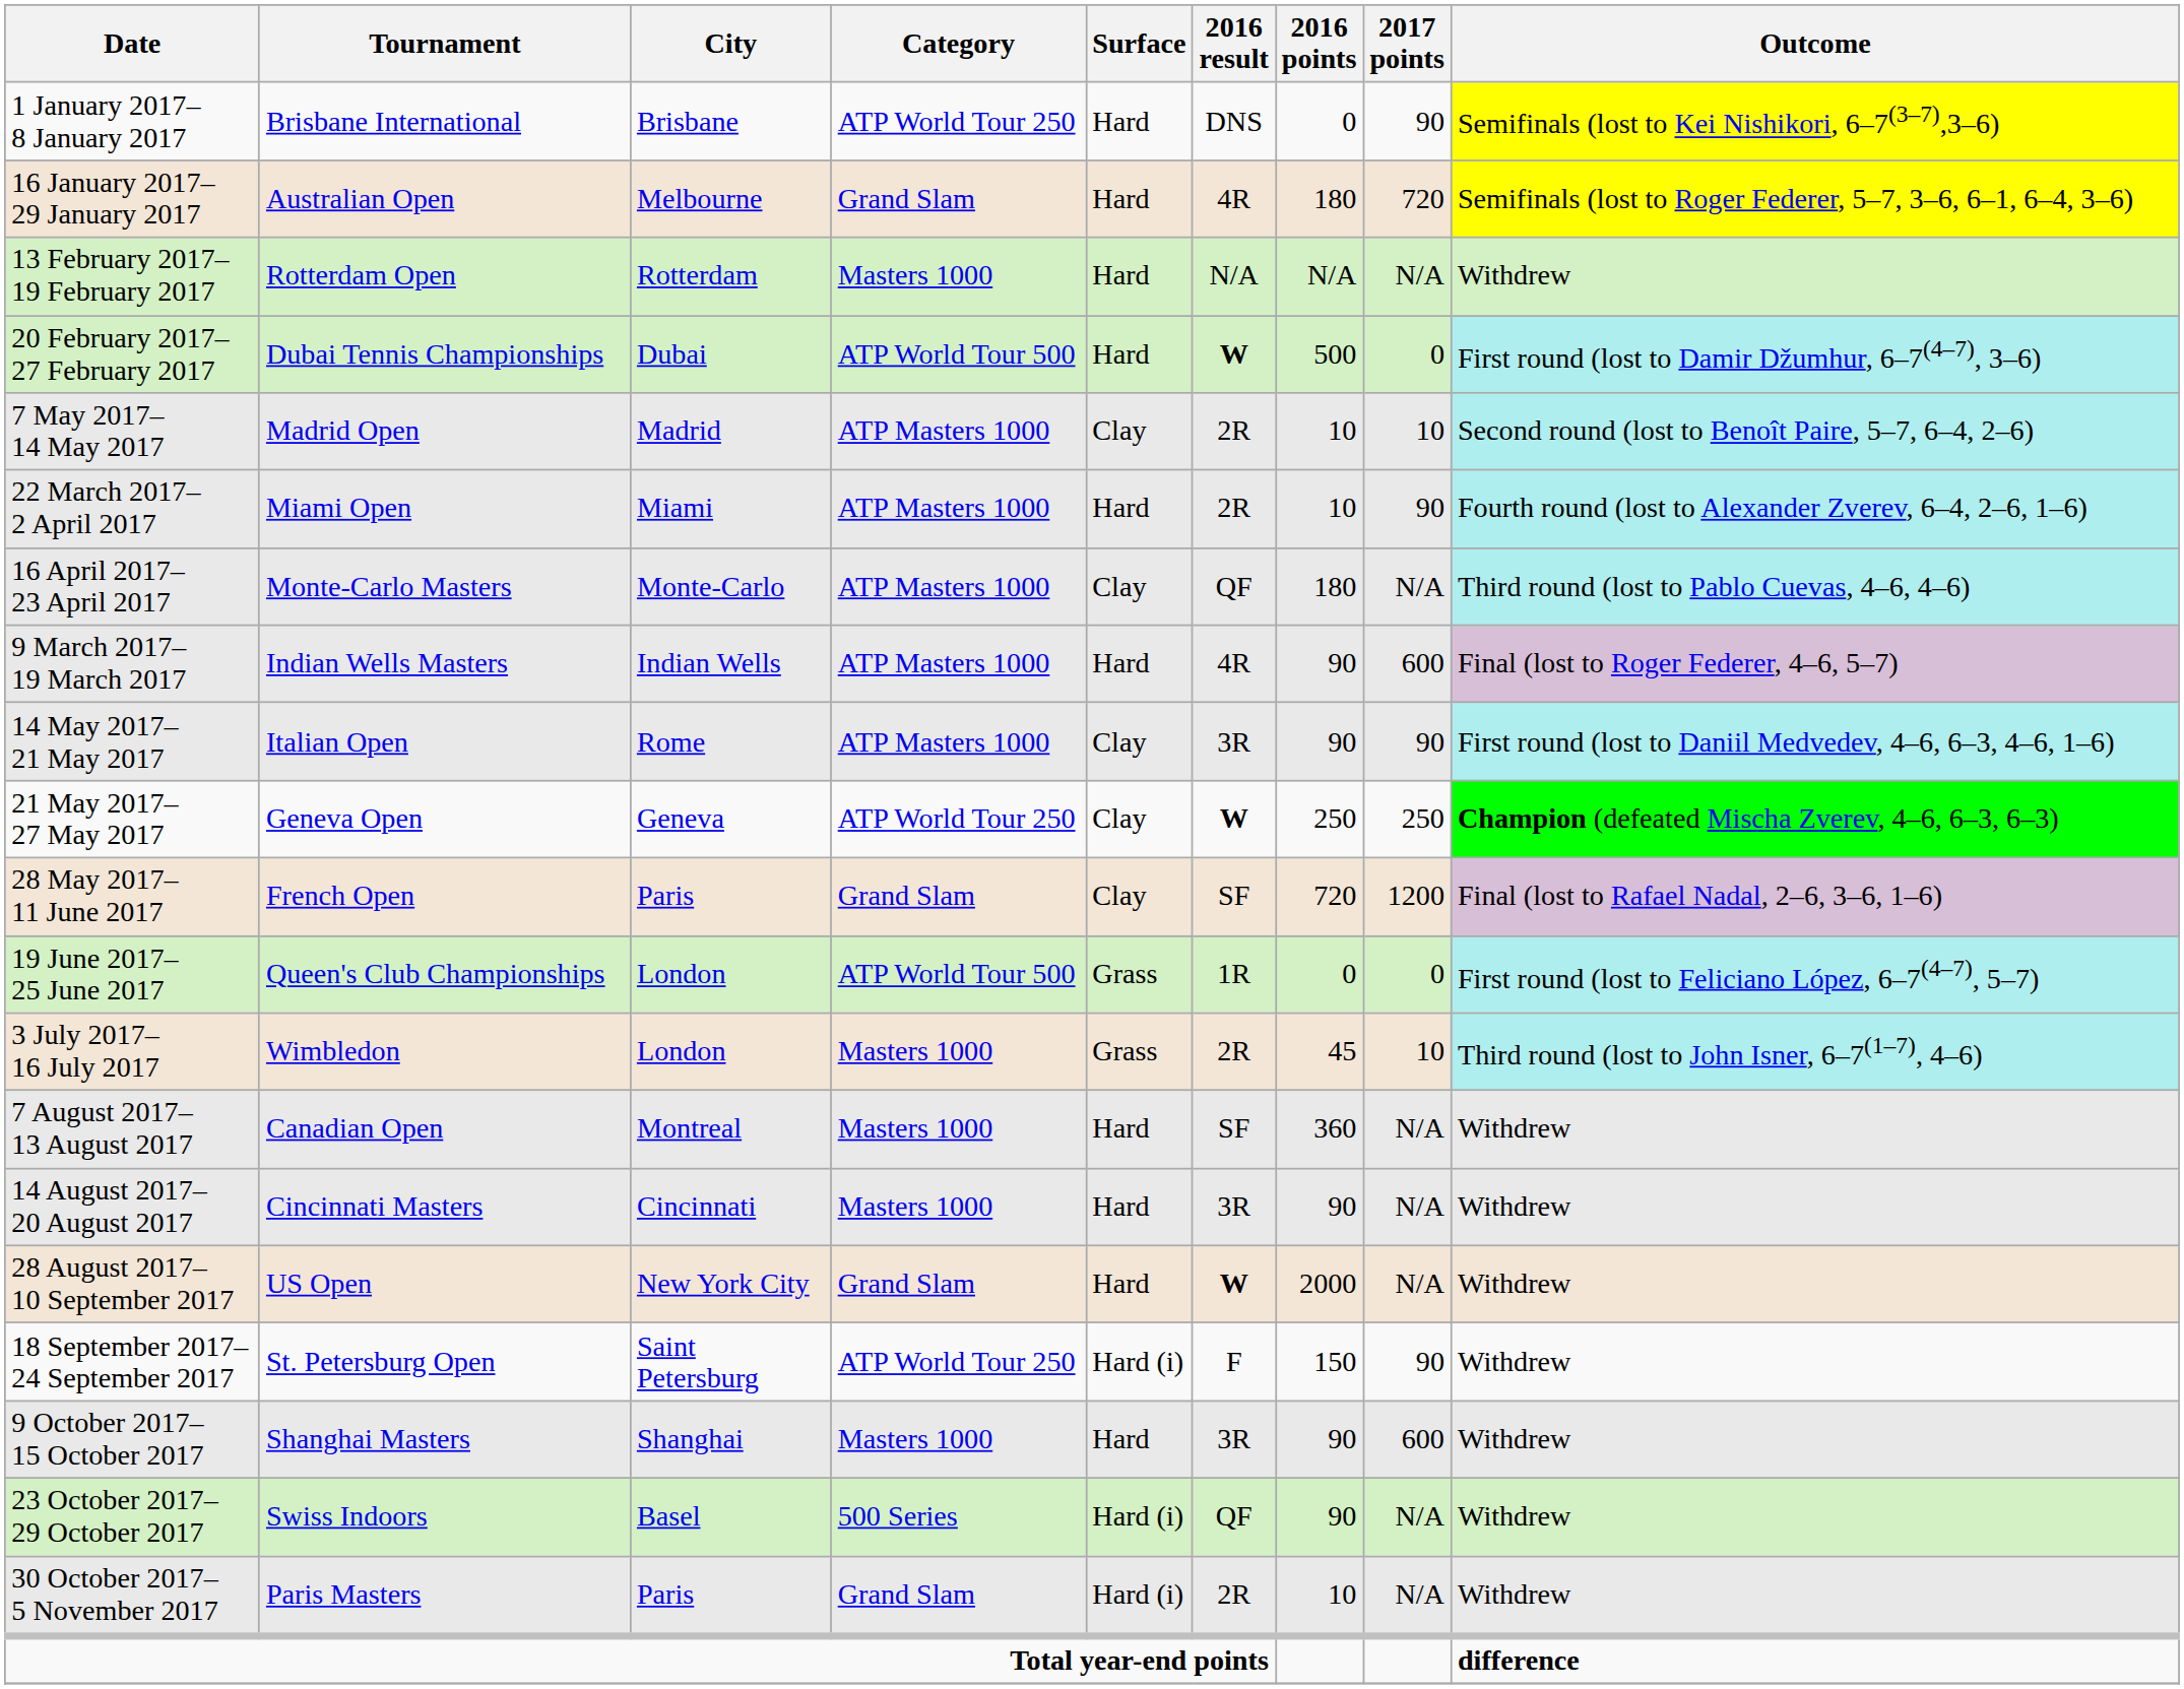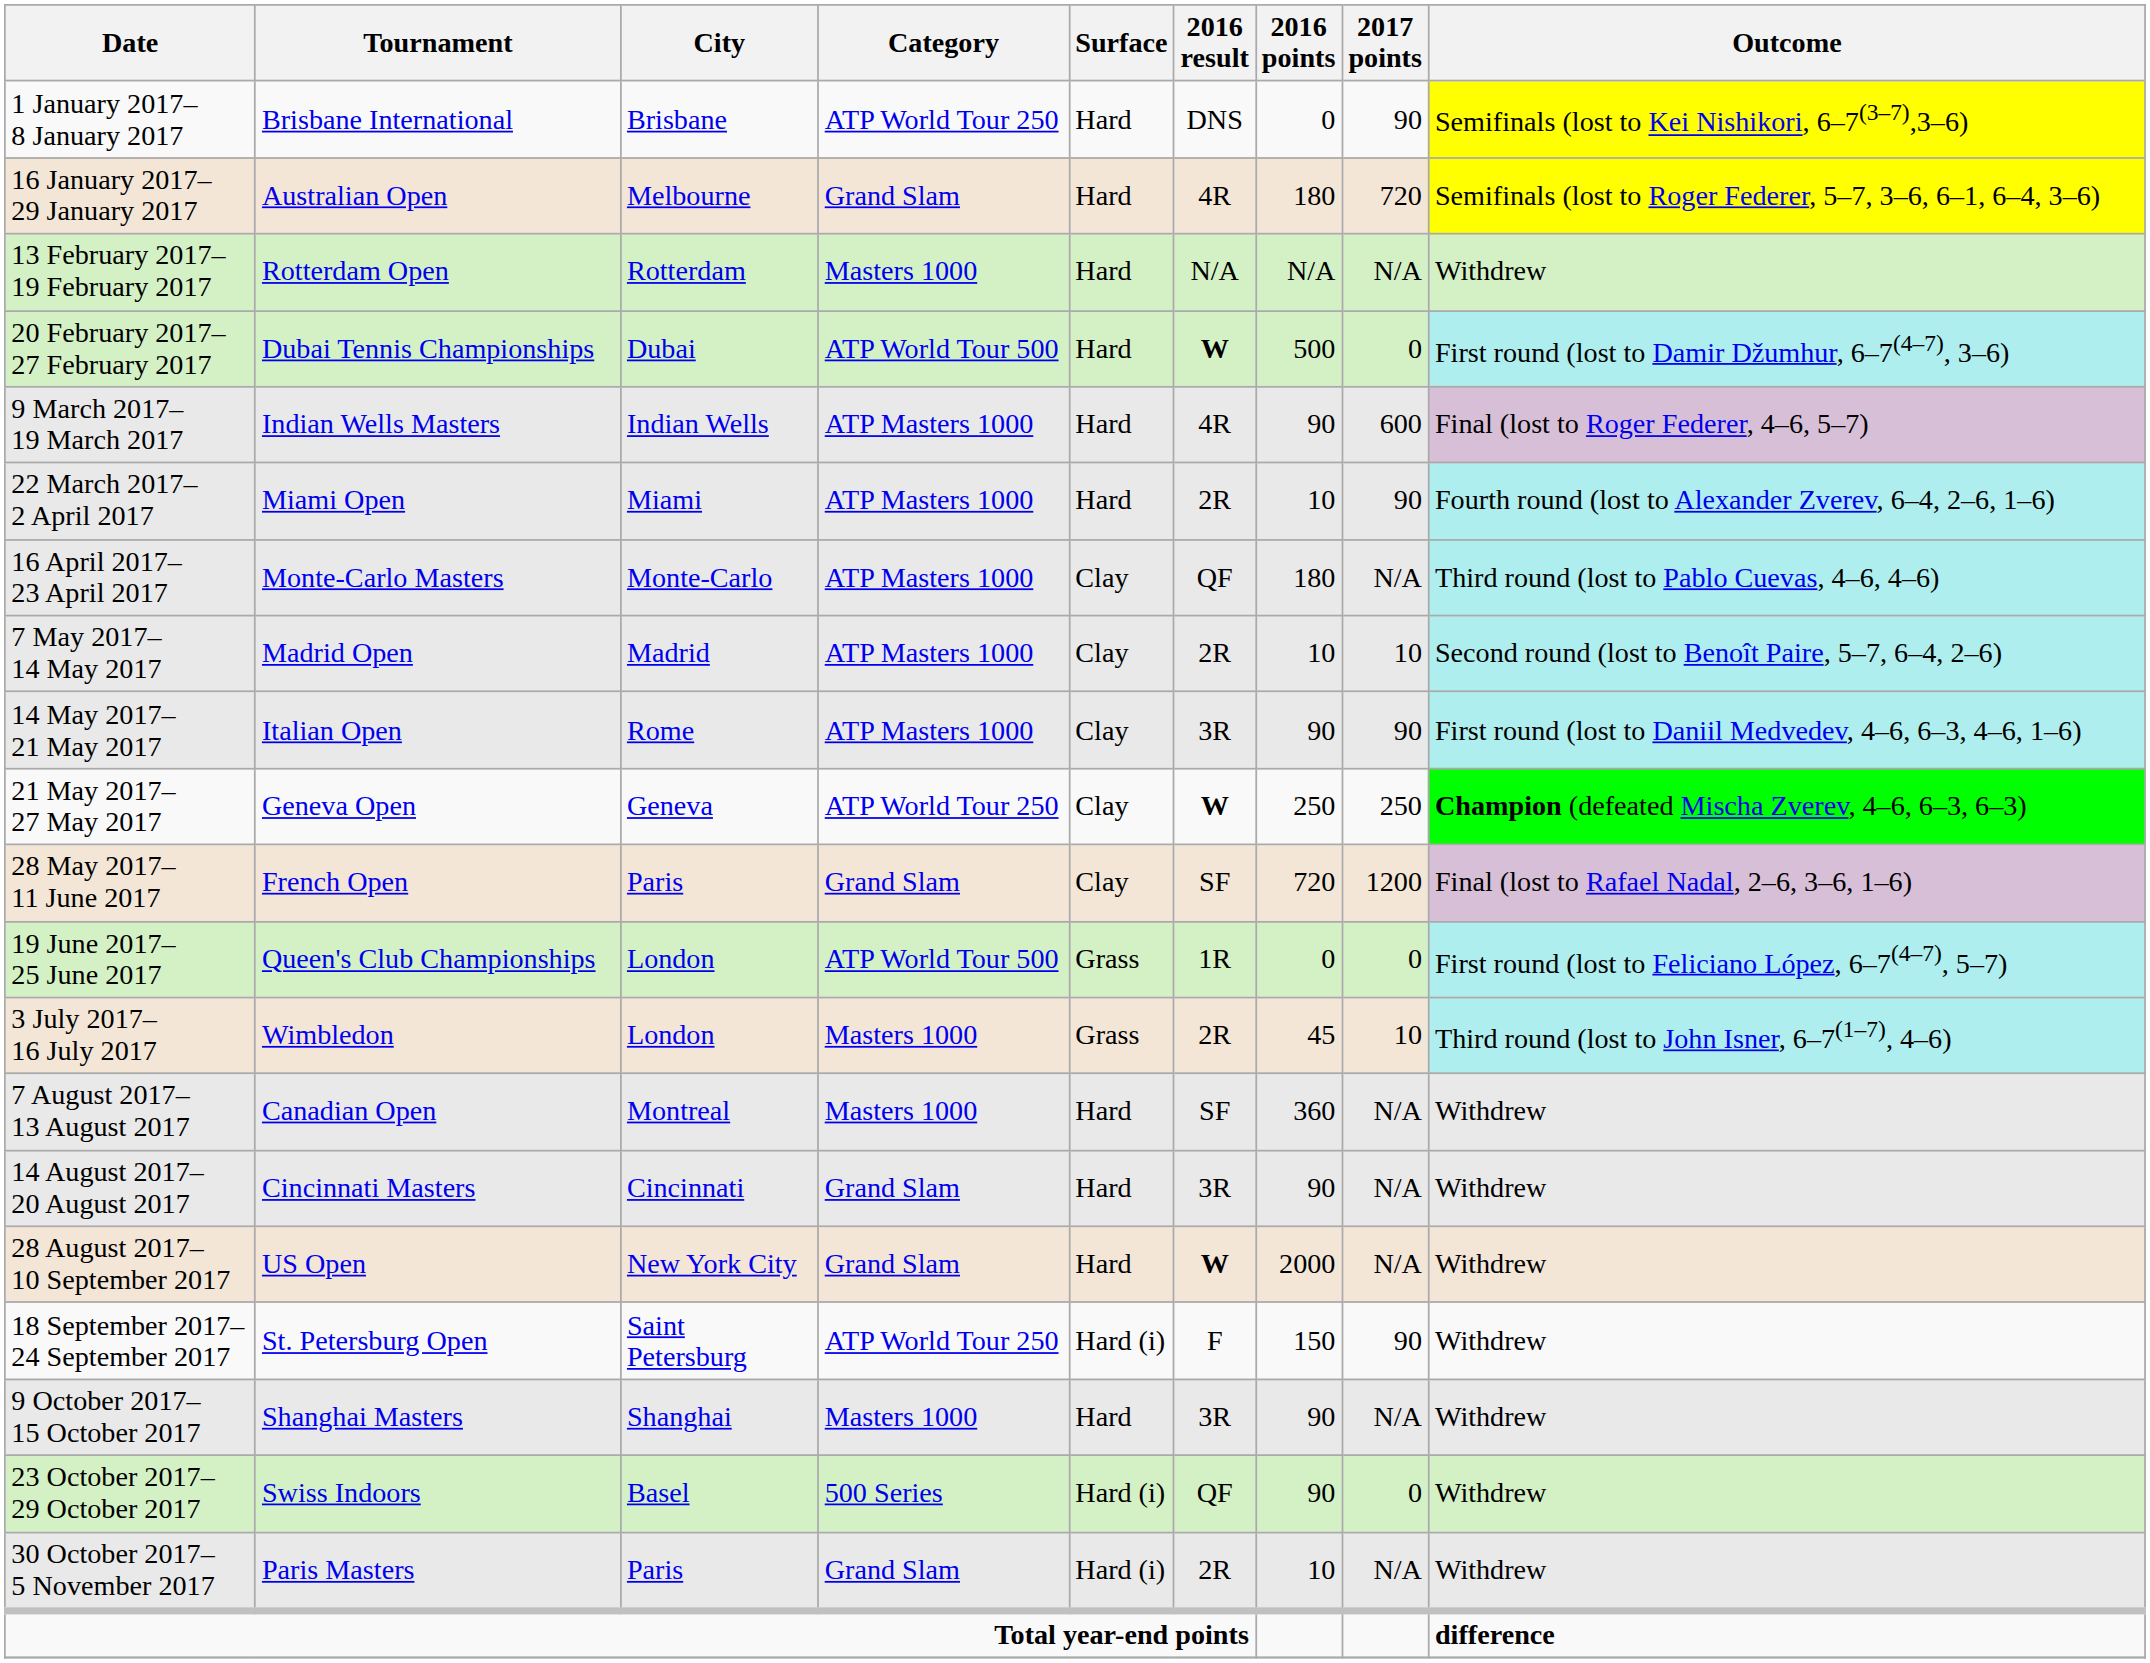 <table class="wikitable">
 <tr>
 <th width=135>Date</th>
 <th width=200>Tournament</th>
 <th width=105>City</th>
 <th width=135>Category</th>
 <th width=40>Surface</th>
 <th width=35>2016 result</th>
 <th width=35>2016 points</th>
 <th width=35>2017 points</th>
 <th width=400>Outcome</th>
 </tr>
 <tr>
 <td>1 January 2017–<br>8 January 2017</td>
 <td><a href='#'>Brisbane International</a></td>
 <td><a href='#'>Brisbane</a></td>
 <td><a href='#'>ATP World Tour 250</a></td>
 <td>Hard</td>
 <td align=center>DNS</td>
 <td align=right>0</td>
 <td align=right>90</td>
 <td style="background:yellow;">Semifinals (lost to <a href='#'>Kei Nishikori</a>, 6–7<sup>(3–7)</sup>,3–6)</td>
 </tr>
 <tr style="background:#F3E6D7;">
 <td>16 January 2017–<br>29 January 2017</td>
 <td><a href='#'>Australian Open</a></td>
 <td><a href='#'>Melbourne</a></td>
 <td><a href='#'>Grand Slam</a></td>
 <td>Hard</td>
 <td align=center>4R</td>
 <td align=right>180</td>
 <td align=right>720</td>
 <td style="background:yellow;">Semifinals (lost to <a href='#'>Roger Federer</a>, 5–7, 3–6, 6–1, 6–4, 3–6)</td>
 </tr>
 <tr style="background:#D4F1C5;">
 <td>13 February 2017–<br>19 February 2017</td>
 <td><a href='#'>Rotterdam Open</a></td>
 <td><a href='#'>Rotterdam</a></td>
 <td><a href='#'>Masters 1000</a></td>
 <td>Hard</td>
 <td align=center>N/A</td>
 <td align=right>N/A</td>
 <td align=right>N/A</td>
 <td>Withdrew</td>
 </tr>
 <tr style="background:#D4F1C5;">
 <td>20 February 2017–<br>27 February 2017</td>
 <td><a href='#'>Dubai Tennis Championships</a></td>
 <td><a href='#'>Dubai</a></td>
 <td><a href='#'>ATP World Tour 500</a></td>
 <td>Hard</td>
 <td align=center><strong>W</strong></td>
 <td align=right>500</td>
 <td align=right>0</td>
 <td style="background:#afeeee;">First round (lost to <a href='#'>Damir Džumhur</a>, 6–7<sup>(4–7)</sup>, 3–6)</td>
 </tr>
 <tr style="background:#E9E9E9;">
-<td>7 May 2017–<br>14 May 2017</td>
-<td><a href='#'>Madrid Open</a></td>
-<td><a href='#'>Madrid</a></td>
+<td>9 March 2017–<br>19 March 2017</td>
+<td><a href='#'>Indian Wells Masters</a></td>
+<td><a href='#'>Indian Wells</a></td>
 <td><a href='#'>ATP Masters 1000</a></td>
-<td>Clay</td>
-<td align=center>2R</td>
-<td align=right>10</td>
-<td align=right>10</td>
-<td style="background:#afeeee;">Second round (lost to <a href='#'>Benoît Paire</a>, 5–7, 6–4, 2–6)</td>
+<td>Hard</td>
+<td align=center>4R</td>
+<td align=right>90</td>
+<td align=right>600</td>
+<td style="background:thistle;">Final (lost to <a href='#'>Roger Federer</a>, 4–6, 5–7)</td>
 </tr>
 <tr style="background:#E9E9E9;">
 <td>22 March 2017–<br>2 April 2017</td>
 <td><a href='#'>Miami Open</a></td>
 <td><a href='#'>Miami</a></td>
 <td><a href='#'>ATP Masters 1000</a></td>
 <td>Hard</td>
 <td align=center>2R</td>
 <td align=right>10</td>
 <td align=right>90</td>
 <td style="background:#afeeee;">Fourth round (lost to <a href='#'>Alexander Zverev</a>, 6–4, 2–6, 1–6)</td>
 </tr>
 <tr style="background:#E9E9E9;">
 <td>16 April 2017–<br>23 April 2017</td>
 <td><a href='#'>Monte-Carlo Masters</a></td>
 <td><a href='#'>Monte-Carlo</a></td>
 <td><a href='#'>ATP Masters 1000</a></td>
 <td>Clay</td>
 <td align=center>QF</td>
 <td align=right>180</td>
 <td align=right>N/A</td>
 <td style="background:#afeeee;">Third round (lost to <a href='#'>Pablo Cuevas</a>, 4–6, 4–6)</td>
 </tr>
 <tr style="background:#E9E9E9;">
-<td>9 March 2017–<br>19 March 2017</td>
-<td><a href='#'>Indian Wells Masters</a></td>
-<td><a href='#'>Indian Wells</a></td>
+<td>7 May 2017–<br>14 May 2017</td>
+<td><a href='#'>Madrid Open</a></td>
+<td><a href='#'>Madrid</a></td>
 <td><a href='#'>ATP Masters 1000</a></td>
-<td>Hard</td>
-<td align=center>4R</td>
-<td align=right>90</td>
-<td align=right>600</td>
-<td style="background:thistle;">Final (lost to <a href='#'>Roger Federer</a>, 4–6, 5–7)</td>
+<td>Clay</td>
+<td align=center>2R</td>
+<td align=right>10</td>
+<td align=right>10</td>
+<td style="background:#afeeee;">Second round (lost to <a href='#'>Benoît Paire</a>, 5–7, 6–4, 2–6)</td>
 </tr>
 <tr style="background:#E9E9E9;">
 <td>14 May 2017–<br>21 May 2017</td>
 <td><a href='#'>Italian Open</a></td>
 <td><a href='#'>Rome</a></td>
 <td><a href='#'>ATP Masters 1000</a></td>
 <td>Clay</td>
 <td align=center>3R</td>
 <td align=right>90</td>
 <td align=right>90</td>
 <td style="background:#afeeee;">First round (lost to <a href='#'>Daniil Medvedev</a>, 4–6, 6–3, 4–6, 1–6)</td>
 </tr>
 <tr>
 <td>21 May 2017–<br>27 May 2017</td>
 <td><a href='#'>Geneva Open</a></td>
 <td><a href='#'>Geneva</a></td>
 <td><a href='#'>ATP World Tour 250</a></td>
 <td>Clay</td>
 <td align=center><strong>W</strong></td>
 <td align=right>250</td>
 <td align=right>250</td>
 <td style="background:lime;"><strong>Champion</strong> (defeated <a href='#'>Mischa Zverev</a>, 4–6, 6–3, 6–3)</td>
 </tr>
 <tr style="background:#F3E6D7;">
 <td>28 May 2017–<br>11 June 2017</td>
 <td><a href='#'>French Open</a></td>
 <td><a href='#'>Paris</a></td>
 <td><a href='#'>Grand Slam</a></td>
 <td>Clay</td>
 <td align=center>SF</td>
 <td align=right>720</td>
 <td align=right>1200</td>
 <td style="background:thistle;">Final (lost to <a href='#'>Rafael Nadal</a>, 2–6, 3–6, 1–6)</td>
 </tr>
 <tr style="background:#D4F1C5;">
 <td>19 June 2017–<br>25 June 2017</td>
 <td><a href='#'>Queen's Club Championships</a></td>
 <td><a href='#'>London</a></td>
 <td><a href='#'>ATP World Tour 500</a></td>
 <td>Grass</td>
 <td align=center>1R</td>
 <td align=right>0</td>
 <td align=right>0</td>
 <td style="background:#afeeee;">First round (lost to <a href='#'>Feliciano López</a>, 6–7<sup>(4–7)</sup>, 5–7)</td>
 </tr>
 <tr style="background:#F3E6D7;">
 <td>3 July 2017–<br>16 July 2017</td>
 <td><a href='#'>Wimbledon</a></td>
 <td><a href='#'>London</a></td>
 <td><a href='#'>Masters 1000</a></td>
 <td>Grass</td>
 <td align=center>2R</td>
 <td align=right>45</td>
 <td align=right>10</td>
 <td style="background:#afeeee;">Third round (lost to <a href='#'>John Isner</a>, 6–7<sup>(1–7)</sup>, 4–6)</td>
 </tr>
 <tr style="background:#E9E9E9;">
 <td>7 August 2017–<br>13 August 2017</td>
 <td><a href='#'>Canadian Open</a></td>
 <td><a href='#'>Montreal</a></td>
 <td><a href='#'>Masters 1000</a></td>
 <td>Hard</td>
 <td align=center>SF</td>
 <td align=right>360</td>
 <td align=right>N/A</td>
 <td>Withdrew</td>
 </tr>
 <tr style="background:#E9E9E9;">
 <td>14 August 2017–<br>20 August 2017</td>
 <td><a href='#'>Cincinnati Masters</a></td>
 <td><a href='#'>Cincinnati</a></td>
-<td><a href='#'>Masters 1000</a></td>
+<td><a href='#'>Grand Slam</a></td>
 <td>Hard</td>
 <td align=center>3R</td>
 <td align=right>90</td>
 <td align=right>N/A</td>
 <td>Withdrew</td>
 </tr>
 <tr style="background:#F3E6D7;">
 <td>28 August 2017–<br>10 September 2017</td>
 <td><a href='#'>US Open</a></td>
 <td><a href='#'>New York City</a></td>
 <td><a href='#'>Grand Slam</a></td>
 <td>Hard</td>
 <td align=center><strong>W</strong></td>
 <td align=right>2000</td>
 <td align=right>N/A</td>
 <td>Withdrew</td>
 </tr>
 <tr>
 <td>18 September 2017–<br>24 September 2017</td>
 <td><a href='#'>St. Petersburg Open</a></td>
 <td><a href='#'>Saint Petersburg</a></td>
 <td><a href='#'>ATP World Tour 250</a></td>
 <td>Hard (i)</td>
 <td align=center>F</td>
 <td align=right>150</td>
 <td align=right>90</td>
 <td>Withdrew</td>
 </tr>
 <tr style="background:#E9E9E9;">
 <td>9 October 2017–<br>15 October 2017</td>
 <td><a href='#'>Shanghai Masters</a></td>
 <td><a href='#'>Shanghai</a></td>
 <td><a href='#'>Masters 1000</a></td>
 <td>Hard</td>
 <td align=center>3R</td>
 <td align=right>90</td>
-<td align=right>600</td>
+<td align=right>N/A</td>
 <td>Withdrew</td>
 </tr>
 <tr style="background:#D4F1C5;">
 <td>23 October 2017–<br>29 October 2017</td>
 <td><a href='#'>Swiss Indoors</a></td>
 <td><a href='#'>Basel</a></td>
 <td><a href='#'>500 Series</a></td>
 <td>Hard (i)</td>
 <td align=center>QF</td>
 <td align=right>90</td>
-<td align=right>N/A</td>
+<td align=right>0</td>
 <td>Withdrew</td>
 </tr>
 <tr style="background:#E9E9E9;">
 <td>30 October 2017–<br>5 November 2017</td>
 <td><a href='#'>Paris Masters</a></td>
 <td><a href='#'>Paris</a></td>
 <td><a href='#'>Grand Slam</a></td>
 <td>Hard (i)</td>
 <td align=center>2R</td>
 <td align=right>10</td>
 <td align=right>N/A</td>
 <td>Withdrew</td>
 </tr>
 <tr style="border-top:4px solid silver;">
 <td colspan=6 align=right><strong>Total year-end points</strong></td>
 <td align=right></td>
 <td align=right></td>
 <td>  <strong>difference</strong></td>
 </tr>
 <tr>
 </tr>
 <tr>
 </tr>
 </table>
